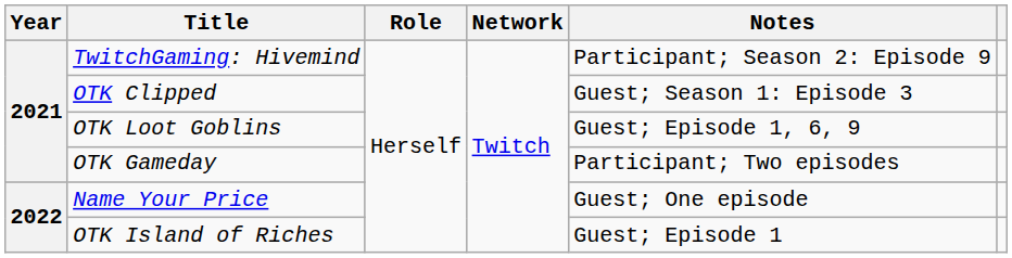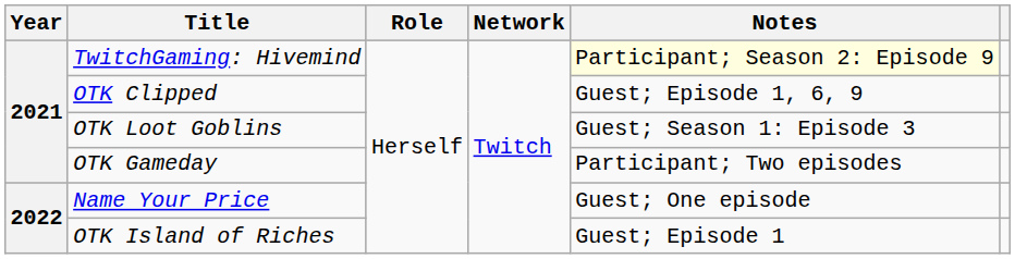 <table class="wikitable sortable plainrowheaders">
 <tr>
 <th scope="col">Year</th>
 <th scope="col">Title</th>
 <th scope="col">Role</th>
 <th scope="col">Network</th>
 <th class="unsortable" scope="col">Notes</th>
 <th class="unsortable" scope="col"></th>
 </tr>
 <tr>
 <th rowspan="4" scope="row">2021</th>
 <td scope="row"><em><a href='#'>TwitchGaming</a>: Hivemind</em></td>
 <td rowspan="6">Herself</td>
 <td rowspan="6"><a href='#'>Twitch</a></td>
-<td>Participant; Season 2: Episode 9</td>
+<td style="background: lightyellow;">Participant; Season 2: Episode 9</td>
 <td style="text-align:center;"></td>
 </tr>
 <tr>
 <td scope="row"><em><a href='#'>OTK</a> Clipped</em></td>
-<td>Guest; Season 1: Episode 3</td>
+<td>Guest; Episode 1, 6, 9</td>
 <td style="text-align:center;"></td>
 </tr>
 <tr>
 <td scope="row"><em>OTK Loot Goblins</em></td>
-<td>Guest; Episode 1, 6, 9</td>
+<td>Guest; Season 1: Episode 3</td>
 <td style="text-align:center;"></td>
 </tr>
 <tr>
 <td scope="row"><em>OTK Gameday</em></td>
 <td>Participant; Two episodes</td>
 <td style="text-align:center;"></td>
 </tr>
 <tr>
 <th rowspan="2" scope="row">2022</th>
 <td scope="row"><em><a href='#'>Name Your Price</a></em></td>
 <td>Guest; One episode</td>
 <td style="text-align:center;"></td>
 </tr>
 <tr>
 <td scope="row"><em>OTK Island of Riches</em></td>
 <td>Guest; Episode 1</td>
 <td style="text-align:center;"></td>
 </tr>
 </table>
